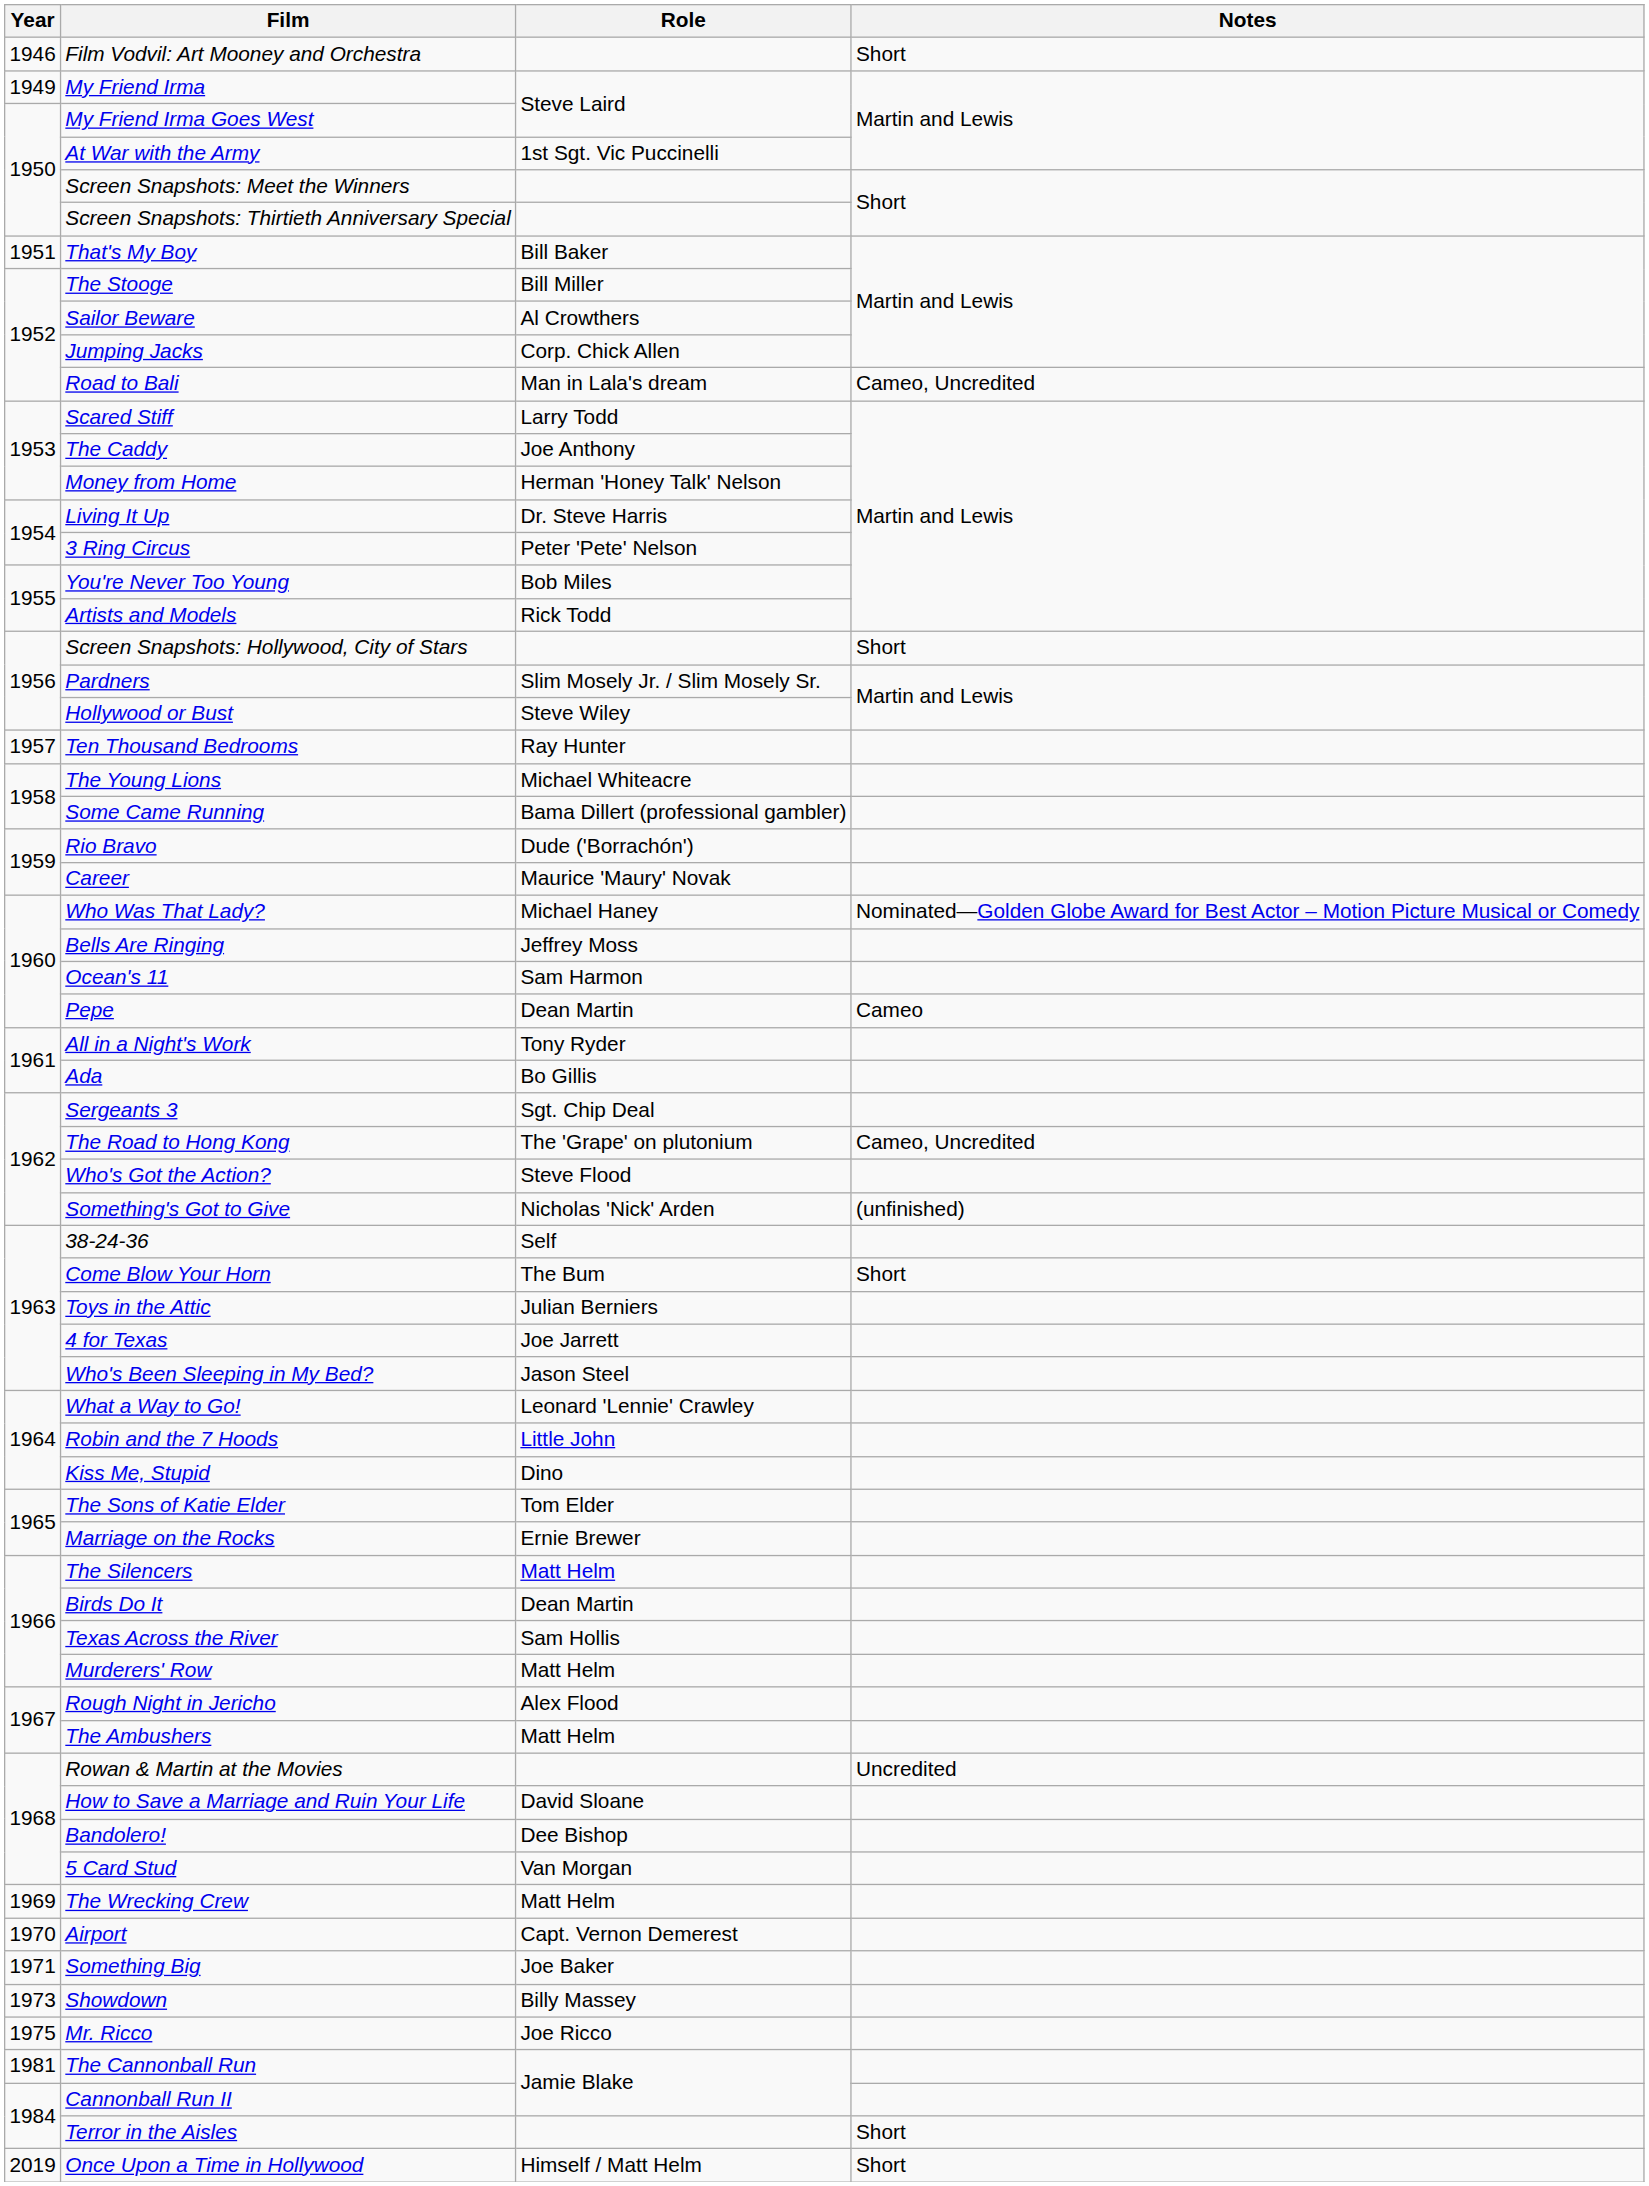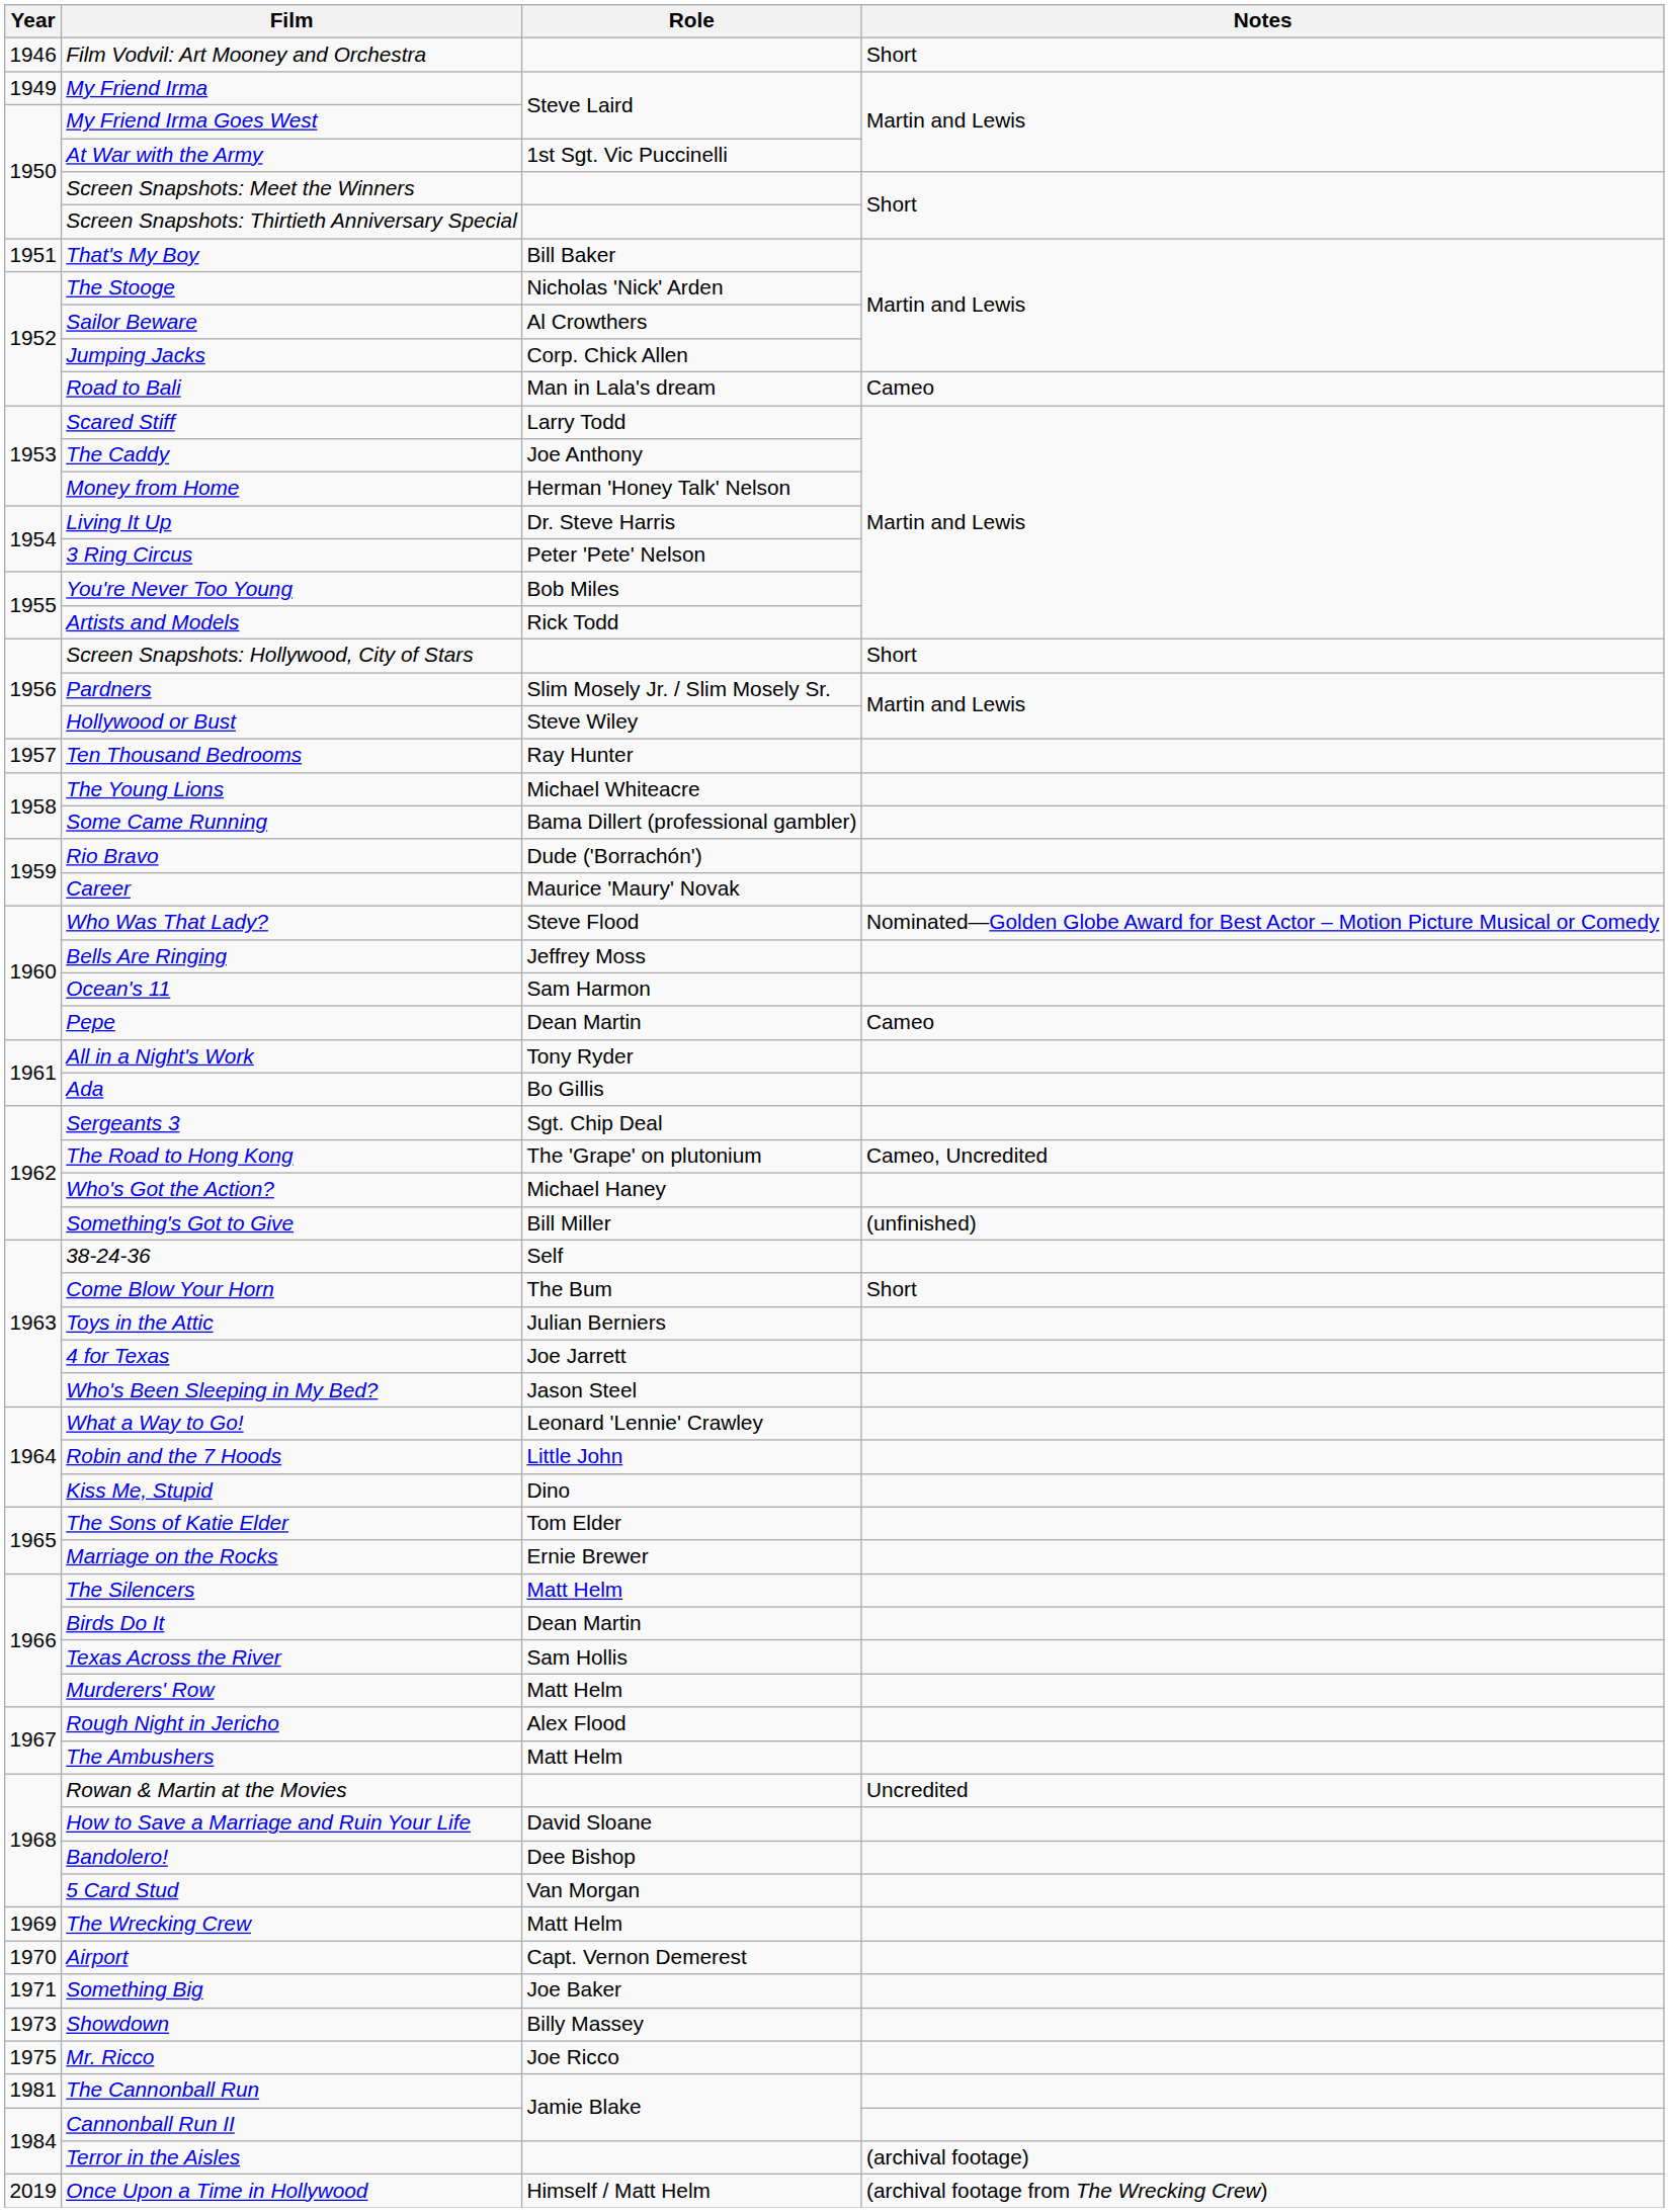 <table class="wikitable">
 <tr>
 <th>Year</th>
 <th>Film</th>
 <th>Role</th>
 <th>Notes</th>
 </tr>
 <tr>
 <td>1946</td>
 <td><em>Film Vodvil: Art Mooney and Orchestra</em></td>
 <td></td>
 <td>Short</td>
 </tr>
 <tr>
 <td>1949</td>
 <td><em><a href='#'>My Friend Irma</a></em></td>
 <td rowspan=2>Steve Laird</td>
 <td rowspan="3">Martin and Lewis</td>
 </tr>
 <tr>
 <td rowspan=4>1950</td>
 <td><em><a href='#'>My Friend Irma Goes West</a></em></td>
 </tr>
 <tr>
 <td><em><a href='#'>At War with the Army</a></em></td>
 <td>1st Sgt. Vic Puccinelli</td>
 </tr>
 <tr>
 <td><em>Screen Snapshots: Meet the Winners</em></td>
 <td></td>
 <td rowspan="2">Short</td>
 </tr>
 <tr>
 <td><em>Screen Snapshots: Thirtieth Anniversary Special</em></td>
 <td></td>
 </tr>
 <tr>
 <td>1951</td>
 <td><em><a href='#'>That's My Boy</a></em></td>
 <td>Bill Baker</td>
 <td rowspan="4">Martin and Lewis</td>
 </tr>
 <tr>
 <td rowspan=4>1952</td>
 <td><em><a href='#'>The Stooge</a></em></td>
-<td>Bill Miller</td>
+<td>Nicholas 'Nick' Arden</td>
 </tr>
 <tr>
 <td><em><a href='#'>Sailor Beware</a></em></td>
 <td>Al Crowthers</td>
 </tr>
 <tr>
 <td><em><a href='#'>Jumping Jacks</a></em></td>
 <td>Corp. Chick Allen</td>
 </tr>
 <tr>
 <td><em><a href='#'>Road to Bali</a></em></td>
 <td>Man in Lala's dream</td>
-<td>Cameo, Uncredited</td>
+<td>Cameo</td>
 </tr>
 <tr>
 <td rowspan=3>1953</td>
 <td><em><a href='#'>Scared Stiff</a></em></td>
 <td>Larry Todd</td>
 <td rowspan="7">Martin and Lewis</td>
 </tr>
 <tr>
 <td><em><a href='#'>The Caddy</a></em></td>
 <td>Joe Anthony</td>
 </tr>
 <tr>
 <td><em><a href='#'>Money from Home</a></em></td>
 <td>Herman 'Honey Talk' Nelson</td>
 </tr>
 <tr>
 <td rowspan=2>1954</td>
 <td><em><a href='#'>Living It Up</a></em></td>
 <td>Dr. Steve Harris</td>
 </tr>
 <tr>
 <td><em><a href='#'>3 Ring Circus</a></em></td>
 <td>Peter 'Pete' Nelson</td>
 </tr>
 <tr>
 <td rowspan=2>1955</td>
 <td><em><a href='#'>You're Never Too Young</a></em></td>
 <td>Bob Miles</td>
 </tr>
 <tr>
 <td><em><a href='#'>Artists and Models</a></em></td>
 <td>Rick Todd</td>
 </tr>
 <tr>
 <td rowspan=3>1956</td>
 <td><em>Screen Snapshots: Hollywood, City of Stars</em></td>
 <td></td>
 <td>Short</td>
 </tr>
 <tr>
 <td><em><a href='#'>Pardners</a></em></td>
 <td>Slim Mosely Jr. / Slim Mosely Sr.</td>
 <td rowspan="2">Martin and Lewis</td>
 </tr>
 <tr>
 <td><em><a href='#'>Hollywood or Bust</a></em></td>
 <td>Steve Wiley</td>
 </tr>
 <tr>
 <td>1957</td>
 <td><em><a href='#'>Ten Thousand Bedrooms</a></em></td>
 <td>Ray Hunter</td>
 <td></td>
 </tr>
 <tr>
 <td rowspan=2>1958</td>
 <td><em><a href='#'>The Young Lions</a></em></td>
 <td>Michael Whiteacre</td>
 <td></td>
 </tr>
 <tr>
 <td><em><a href='#'>Some Came Running</a></em></td>
 <td>Bama Dillert (professional gambler)</td>
 <td></td>
 </tr>
 <tr>
 <td rowspan=2>1959</td>
 <td><em><a href='#'>Rio Bravo</a></em></td>
 <td>Dude ('Borrachón')</td>
 <td></td>
 </tr>
 <tr>
 <td><em><a href='#'>Career</a></em></td>
 <td>Maurice 'Maury' Novak</td>
 <td></td>
 </tr>
 <tr>
 <td rowspan=4>1960</td>
 <td><em><a href='#'>Who Was That Lady?</a></em></td>
-<td>Michael Haney</td>
+<td>Steve Flood</td>
 <td>Nominated—<a href='#'>Golden Globe Award for Best Actor – Motion Picture Musical or Comedy</a></td>
 </tr>
 <tr>
 <td><em><a href='#'>Bells Are Ringing</a></em></td>
 <td>Jeffrey Moss</td>
 <td></td>
 </tr>
 <tr>
 <td><em><a href='#'>Ocean's 11</a></em></td>
 <td>Sam Harmon</td>
 <td></td>
 </tr>
 <tr>
 <td><em><a href='#'>Pepe</a></em></td>
 <td>Dean Martin</td>
 <td>Cameo</td>
 </tr>
 <tr>
 <td rowspan=2>1961</td>
 <td><em><a href='#'>All in a Night's Work</a></em></td>
 <td>Tony Ryder</td>
 <td></td>
 </tr>
 <tr>
 <td><em><a href='#'>Ada</a></em></td>
 <td>Bo Gillis</td>
 <td></td>
 </tr>
 <tr>
 <td rowspan=4>1962</td>
 <td><em><a href='#'>Sergeants 3</a></em></td>
 <td>Sgt. Chip Deal</td>
 <td></td>
 </tr>
 <tr>
 <td><em><a href='#'>The Road to Hong Kong</a></em></td>
 <td>The 'Grape' on plutonium</td>
 <td>Cameo, Uncredited</td>
 </tr>
 <tr>
 <td><em><a href='#'>Who's Got the Action?</a></em></td>
-<td>Steve Flood</td>
+<td>Michael Haney</td>
 <td></td>
 </tr>
 <tr>
 <td><em><a href='#'>Something's Got to Give</a></em></td>
-<td>Nicholas 'Nick' Arden</td>
+<td>Bill Miller</td>
 <td>(unfinished)</td>
 </tr>
 <tr>
 <td rowspan=5>1963</td>
 <td><em>38-24-36</em></td>
 <td>Self</td>
 <td></td>
 </tr>
 <tr>
 <td><em><a href='#'>Come Blow Your Horn</a></em></td>
 <td>The Bum</td>
 <td>Short</td>
 </tr>
 <tr>
 <td><em><a href='#'>Toys in the Attic</a></em></td>
 <td>Julian Berniers</td>
 <td></td>
 </tr>
 <tr>
 <td><em><a href='#'>4 for Texas</a></em></td>
 <td>Joe Jarrett</td>
 <td></td>
 </tr>
 <tr>
 <td><em><a href='#'>Who's Been Sleeping in My Bed?</a></em></td>
 <td>Jason Steel</td>
 <td></td>
 </tr>
 <tr>
 <td rowspan=3>1964</td>
 <td><em><a href='#'>What a Way to Go!</a></em></td>
 <td>Leonard 'Lennie' Crawley</td>
 <td></td>
 </tr>
 <tr>
 <td><em><a href='#'>Robin and the 7 Hoods</a></em></td>
 <td><a href='#'>Little John</a></td>
 <td></td>
 </tr>
 <tr>
 <td><em><a href='#'>Kiss Me, Stupid</a></em></td>
 <td>Dino</td>
 <td></td>
 </tr>
 <tr>
 <td rowspan=2>1965</td>
 <td><em><a href='#'>The Sons of Katie Elder</a></em></td>
 <td>Tom Elder</td>
 <td></td>
 </tr>
 <tr>
 <td><em><a href='#'>Marriage on the Rocks</a></em></td>
 <td>Ernie Brewer</td>
 <td></td>
 </tr>
 <tr>
 <td rowspan=4>1966</td>
 <td><em><a href='#'>The Silencers</a></em></td>
 <td><a href='#'>Matt Helm</a></td>
 <td></td>
 </tr>
 <tr>
 <td><em><a href='#'>Birds Do It</a></em></td>
 <td>Dean Martin</td>
 <td></td>
 </tr>
 <tr>
 <td><em><a href='#'>Texas Across the River</a></em></td>
 <td>Sam Hollis</td>
 <td></td>
 </tr>
 <tr>
 <td><em><a href='#'>Murderers' Row</a></em></td>
 <td>Matt Helm</td>
 <td></td>
 </tr>
 <tr>
 <td rowspan=2>1967</td>
 <td><em><a href='#'>Rough Night in Jericho</a></em></td>
 <td>Alex Flood</td>
 <td></td>
 </tr>
 <tr>
 <td><em><a href='#'>The Ambushers</a></em></td>
 <td>Matt Helm</td>
 <td></td>
 </tr>
 <tr>
 <td rowspan=4>1968</td>
 <td><em>Rowan & Martin at the Movies</em></td>
 <td></td>
 <td>Uncredited</td>
 </tr>
 <tr>
 <td><em><a href='#'>How to Save a Marriage and Ruin Your Life</a></em></td>
 <td>David Sloane</td>
 <td></td>
 </tr>
 <tr>
 <td><em><a href='#'>Bandolero!</a></em></td>
 <td>Dee Bishop</td>
 <td></td>
 </tr>
 <tr>
 <td><em><a href='#'>5 Card Stud</a></em></td>
 <td>Van Morgan</td>
 <td></td>
 </tr>
 <tr>
 <td>1969</td>
 <td><em><a href='#'>The Wrecking Crew</a></em></td>
 <td>Matt Helm</td>
 <td></td>
 </tr>
 <tr>
 <td>1970</td>
 <td><em><a href='#'>Airport</a></em></td>
 <td>Capt. Vernon Demerest</td>
 <td></td>
 </tr>
 <tr>
 <td>1971</td>
 <td><em><a href='#'>Something Big</a></em></td>
 <td>Joe Baker</td>
 <td></td>
 </tr>
 <tr>
 <td>1973</td>
 <td><em><a href='#'>Showdown</a></em></td>
 <td>Billy Massey</td>
 <td></td>
 </tr>
 <tr>
 <td>1975</td>
 <td><em><a href='#'>Mr. Ricco</a></em></td>
 <td>Joe Ricco</td>
 <td></td>
 </tr>
 <tr>
 <td>1981</td>
 <td><em><a href='#'>The Cannonball Run</a></em></td>
 <td rowspan=2>Jamie Blake</td>
 <td></td>
 </tr>
 <tr>
 <td rowspan=2>1984</td>
 <td><em><a href='#'>Cannonball Run II</a></em></td>
 <td></td>
 </tr>
 <tr>
 <td><em><a href='#'>Terror in the Aisles</a></em></td>
 <td></td>
-<td>Short</td>
+<td>(archival footage)</td>
 </tr>
 <tr>
 <td>2019</td>
 <td><em><a href='#'>Once Upon a Time in Hollywood</a></em></td>
 <td>Himself / Matt Helm</td>
-<td>Short</td>
+<td>(archival footage from <em>The Wrecking Crew</em>)</td>
 </tr>
 </table>
